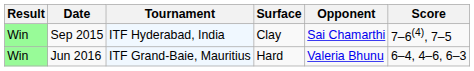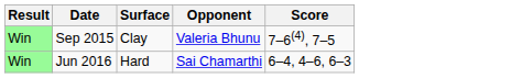 <table class="wikitable sortable">
 <tr>
 <th>Result</th>
 <th>Date</th>
-<th>Tournament</th>
 <th>Surface</th>
 <th>Opponent</th>
 <th class="unsortable">Score</th>
 </tr>
 <tr>
 <td style="background:#98fb98;">Win</td>
 <td>Sep 2015</td>
-<td style="background:#f0f8ff;">ITF Hyderabad, India</td>
 <td>Clay</td>
-<td> <a href='#'>Sai Chamarthi</a></td>
+<td> <a href='#'>Valeria Bhunu</a></td>
 <td>7–6<sup>(4)</sup>, 7–5</td>
 </tr>
 <tr>
 <td style="background:#98fb98;">Win</td>
 <td>Jun 2016</td>
-<td style="background:#f0f8ff;">ITF Grand-Baie, Mauritius</td>
 <td>Hard</td>
-<td> <a href='#'>Valeria Bhunu</a></td>
+<td> <a href='#'>Sai Chamarthi</a></td>
 <td>6–4, 4–6, 6–3</td>
 </tr>
 </table>
